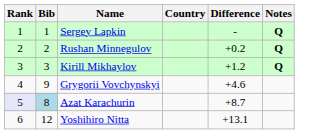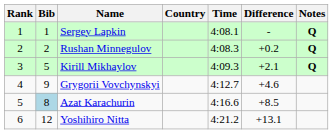 <table class="wikitable sortable" style="text-align:center">
 <tr>
 <th>Rank</th>
 <th>Bib</th>
 <th>Name</th>
 <th>Country</th>
+<th>Time</th>
 <th>Difference</th>
 <th>Notes</th>
 </tr>
 <tr bgcolor=ccffcc>
 <td>1</td>
 <td>1</td>
 <td align=left><a href='#'>Sergey Lapkin</a></td>
 <td align=left></td>
+<td>4:08.1</td>
 <td>-</td>
 <td><strong>Q</strong></td>
 </tr>
 <tr bgcolor=ccffcc>
 <td>2</td>
 <td>2</td>
 <td align=left><a href='#'>Rushan Minnegulov</a></td>
 <td align=left></td>
+<td>4:08.3</td>
 <td>+0.2</td>
 <td><strong>Q</strong></td>
 </tr>
 <tr bgcolor=ccffcc>
 <td>3</td>
-<td>3</td>
+<td>5</td>
 <td align=left><a href='#'>Kirill Mikhaylov</a></td>
 <td align=left></td>
-<td>+1.2</td>
+<td>4:09.3</td>
+<td>+2.1</td>
 <td><strong>Q</strong></td>
 </tr>
 <tr>
 <td>4</td>
 <td>9</td>
 <td align=left><a href='#'>Grygorii Vovchynskyi</a></td>
 <td align=left></td>
+<td>4:12.7</td>
 <td>+4.6</td>
 <td></td>
 </tr>
 <tr>
-<td style="background: lavender;">5</td>
+<td>5</td>
 <td style="background: lightblue;">8</td>
 <td align=left><a href='#'>Azat Karachurin</a></td>
 <td align=left></td>
-<td>+8.7</td>
+<td>4:16.6</td>
+<td>+8.5</td>
 <td></td>
 </tr>
 <tr>
 <td>6</td>
 <td>12</td>
 <td align=left><a href='#'>Yoshihiro Nitta</a></td>
 <td align=left></td>
+<td>4:21.2</td>
 <td>+13.1</td>
 <td></td>
 </tr>
 </table>
